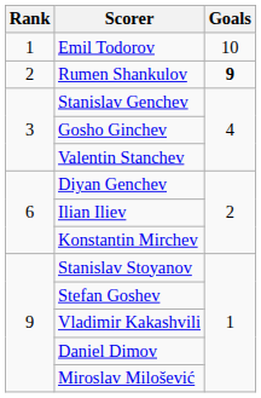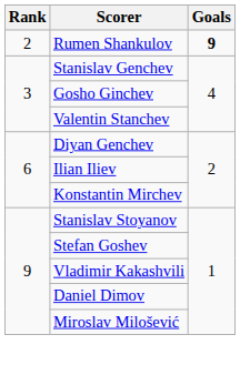 <table class="wikitable" style="text-align:center">
 <tr>
 <th>Rank</th>
 <th>Scorer</th>
 <th>Goals</th>
-</tr>
-<tr>
-<td rowspan="1">1</td>
-<td align=left> <a href='#'>Emil Todorov</a></td>
-<td rowspan="1">10</td>
 </tr>
 <tr>
 <td rowspan="1">2</td>
 <td align=left> <a href='#'>Rumen Shankulov</a></td>
 <td rowspan="1"><strong>9</strong></td>
 </tr>
 <tr>
 <td rowspan="3">3</td>
 <td align=left> <a href='#'>Stanislav Genchev</a></td>
 <td rowspan="3">4</td>
 </tr>
 <tr>
 <td align=left> <a href='#'>Gosho Ginchev</a></td>
 </tr>
 <tr>
 <td align=left> <a href='#'>Valentin Stanchev</a></td>
 </tr>
 <tr>
 <td rowspan="3">6</td>
 <td align=left> <a href='#'>Diyan Genchev</a></td>
 <td rowspan="3">2</td>
 </tr>
 <tr>
 <td align=left> <a href='#'>Ilian Iliev</a></td>
 </tr>
 <tr>
 <td align=left> <a href='#'>Konstantin Mirchev</a></td>
 </tr>
 <tr>
 <td rowspan="5">9</td>
 <td align=left> <a href='#'>Stanislav Stoyanov</a></td>
 <td rowspan="5">1</td>
 </tr>
 <tr>
 <td align=left> <a href='#'>Stefan Goshev</a></td>
 </tr>
 <tr>
 <td align=left> <a href='#'>Vladimir Kakashvili</a></td>
 </tr>
 <tr>
 <td align=left> <a href='#'>Daniel Dimov</a></td>
 </tr>
 <tr>
 <td align=left> <a href='#'>Miroslav Milošević</a></td>
 </tr>
 </table>
